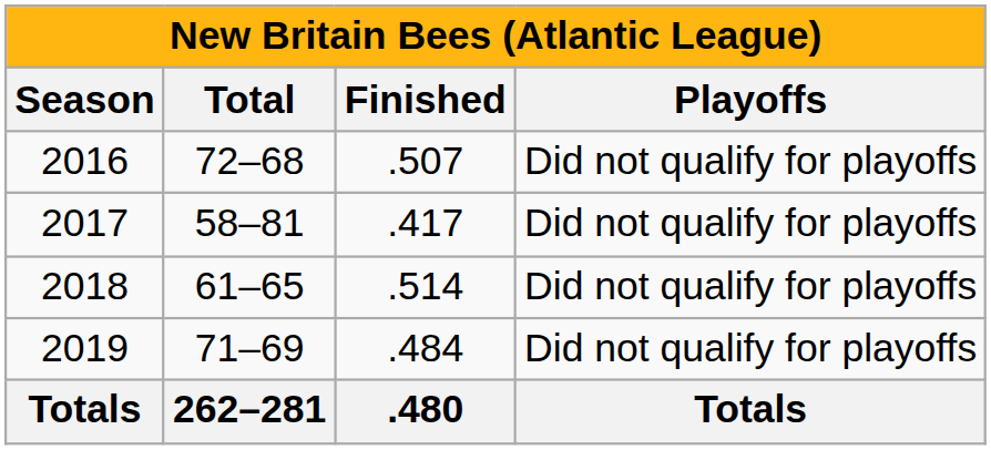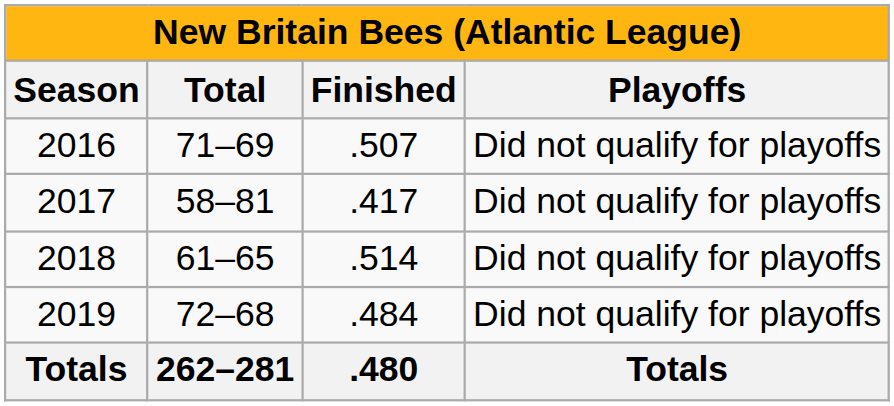 <table class="wikitable" style="text-align:center">
 <tr>
 <th colspan="6" style="background:#FFB611;color:black">New Britain Bees (Atlantic League)</th>
 </tr>
 <tr>
 <th>Season</th>
 <th>Total</th>
 <th>Finished</th>
 <th>Playoffs</th>
 </tr>
 <tr>
 <td>2016</td>
-<td>72–68</td>
+<td>71–69</td>
 <td>.507</td>
 <td>Did not qualify for playoffs</td>
 </tr>
 <tr>
 <td>2017</td>
 <td>58–81</td>
 <td>.417</td>
 <td>Did not qualify for playoffs</td>
 </tr>
 <tr>
 <td>2018</td>
 <td>61–65</td>
 <td>.514</td>
 <td>Did not qualify for playoffs</td>
 </tr>
 <tr>
 <td>2019</td>
-<td>71–69</td>
+<td>72–68</td>
 <td>.484</td>
 <td>Did not qualify for playoffs</td>
 </tr>
 <tr>
 <th>Totals</th>
 <th>262–281</th>
 <th>.480</th>
 <th>Totals</th>
 </tr>
 </table>
